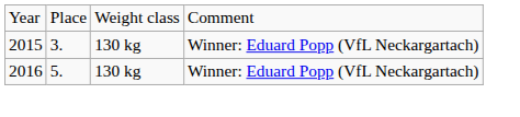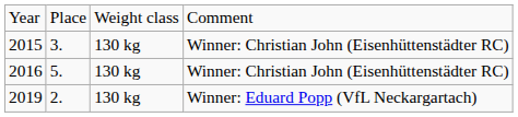 <table class="wikitable">
 <tr>
 <td>Year</td>
 <td>Place</td>
 <td>Weight class</td>
 <td>Comment</td>
 </tr>
 <tr>
 <td>2015</td>
 <td>3.</td>
 <td>130 kg</td>
-<td>Winner: <a href='#'>Eduard Popp</a> (VfL Neckargartach)</td>
+<td>Winner: Christian John (Eisenhüttenstädter RC)</td>
 </tr>
 <tr>
 <td>2016</td>
 <td>5.</td>
 <td>130 kg</td>
+<td>Winner: Christian John (Eisenhüttenstädter RC)</td>
+</tr>
+<tr |->
+<td>2019</td>
+<td>2.</td>
+<td>130 kg</td>
 <td>Winner: <a href='#'>Eduard Popp</a> (VfL Neckargartach)</td>
 </tr>
 </table>
